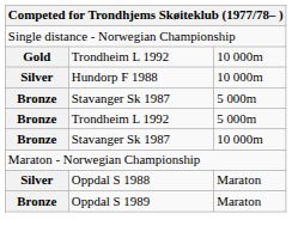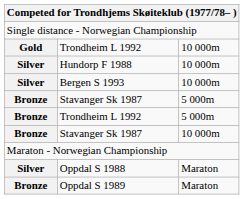 <table class="wikitable">
 <tr>
 <th colspan="3">Competed for Trondhjems Skøiteklub (1977/78– )</th>
 </tr>
 <tr>
 <td colspan="3">Single distance - Norwegian Championship</td>
 </tr>
 <tr>
 <th>Gold</th>
 <td>Trondheim L 1992</td>
 <td>10 000m</td>
 </tr>
 <tr>
 <th>Silver</th>
 <td>Hundorp F 1988</td>
+<td>10 000m</td>
+</tr>
+<tr>
+<th>Silver</th>
+<td>Bergen S 1993</td>
 <td>10 000m</td>
 </tr>
 <tr>
 <th>Bronze</th>
 <td>Stavanger Sk 1987</td>
 <td>5 000m</td>
 </tr>
 <tr>
 <th>Bronze</th>
 <td>Trondheim L 1992</td>
 <td>5 000m</td>
 </tr>
 <tr>
 <th>Bronze</th>
 <td>Stavanger Sk 1987</td>
 <td>10 000m</td>
 </tr>
 <tr>
 <td colspan="3">Maraton - Norwegian Championship</td>
 </tr>
 <tr>
 <th>Silver</th>
 <td>Oppdal S 1988</td>
 <td>Maraton</td>
 </tr>
 <tr>
 <th>Bronze</th>
 <td>Oppdal S 1989</td>
 <td>Maraton</td>
 </tr>
 </table>
